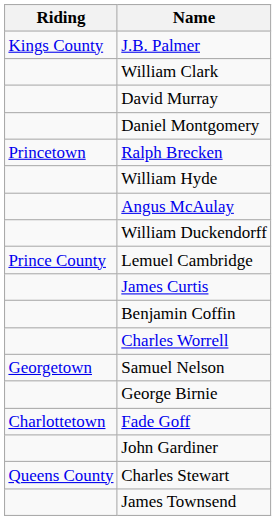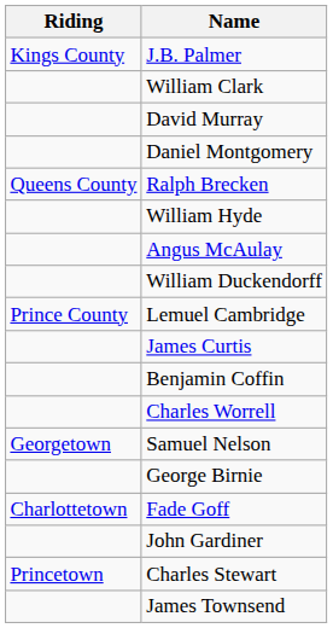 <table class="wikitable">
 <tr>
 <th>Riding</th>
 <th>Name</th>
 </tr>
 <tr>
 <td><a href='#'>Kings County</a></td>
 <td><a href='#'>J.B. Palmer</a></td>
 </tr>
 <tr>
 <td></td>
 <td>William Clark</td>
 </tr>
 <tr>
 <td></td>
 <td>David Murray</td>
 </tr>
 <tr>
 <td></td>
 <td>Daniel Montgomery</td>
 </tr>
 <tr>
-<td><a href='#'>Princetown</a></td>
+<td><a href='#'>Queens County</a></td>
 <td><a href='#'>Ralph Brecken</a></td>
 </tr>
 <tr>
 <td></td>
 <td>William Hyde</td>
 </tr>
 <tr>
 <td></td>
 <td><a href='#'>Angus McAulay</a></td>
 </tr>
 <tr>
 <td></td>
 <td>William Duckendorff</td>
 </tr>
 <tr>
 <td><a href='#'>Prince County</a></td>
 <td>Lemuel Cambridge</td>
 </tr>
 <tr>
 <td></td>
 <td><a href='#'>James Curtis</a></td>
 </tr>
 <tr>
 <td></td>
 <td>Benjamin Coffin</td>
 </tr>
 <tr>
 <td></td>
 <td><a href='#'>Charles Worrell</a></td>
 </tr>
 <tr>
 <td><a href='#'>Georgetown</a></td>
 <td>Samuel Nelson</td>
 </tr>
 <tr>
 <td></td>
 <td>George Birnie</td>
 </tr>
 <tr>
 <td><a href='#'>Charlottetown</a></td>
 <td><a href='#'>Fade Goff</a></td>
 </tr>
 <tr>
 <td></td>
 <td>John Gardiner</td>
 </tr>
 <tr>
-<td><a href='#'>Queens County</a></td>
+<td><a href='#'>Princetown</a></td>
 <td>Charles Stewart</td>
 </tr>
 <tr>
 <td></td>
 <td>James Townsend</td>
 </tr>
 </table>
